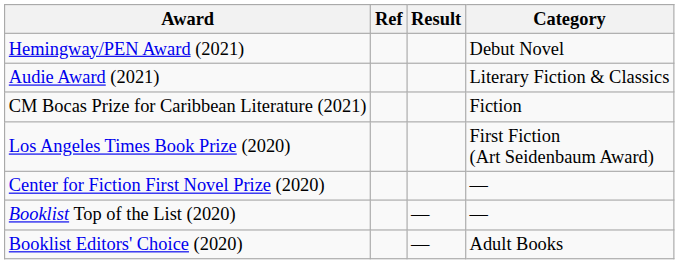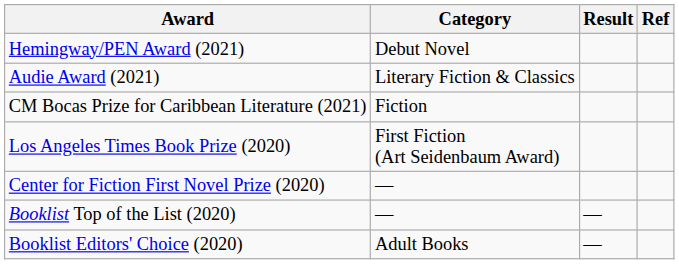 <table class="wikitable">
 <tr>
 <th>Award</th>
+<th>Category</th>
+<th>Result</th>
 <th>Ref</th>
-<th>Result</th>
-<th>Category</th>
 </tr>
 <tr>
 <td><a href='#'>Hemingway/PEN Award</a> (2021)</td>
+<td>Debut Novel</td>
 <td></td>
 <td></td>
-<td>Debut Novel</td>
 </tr>
 <tr>
 <td><a href='#'>Audie Award</a> (2021)</td>
+<td>Literary Fiction & Classics</td>
 <td></td>
 <td></td>
-<td>Literary Fiction & Classics</td>
 </tr>
 <tr>
 <td>CM Bocas Prize for Caribbean Literature (2021)</td>
+<td>Fiction</td>
 <td></td>
 <td></td>
-<td>Fiction</td>
 </tr>
 <tr>
 <td><a href='#'>Los Angeles Times Book Prize</a> (2020)</td>
+<td>First Fiction <br>(Art Seidenbaum Award)</td>
 <td></td>
 <td></td>
-<td>First Fiction <br>(Art Seidenbaum Award)</td>
 </tr>
 <tr>
 <td><a href='#'>Center for Fiction First Novel Prize</a> (2020)</td>
+<td>—</td>
 <td></td>
 <td></td>
-<td>—</td>
 </tr>
 <tr>
 <td><em><a href='#'>Booklist</a></em> Top of the List (2020)</td>
-<td></td>
 <td>—</td>
 <td>—</td>
+<td></td>
 </tr>
 <tr>
 <td><a href='#'>Booklist Editors' Choice</a> (2020)</td>
+<td>Adult Books</td>
+<td>—</td>
 <td></td>
-<td>—</td>
-<td>Adult Books</td>
 </tr>
 </table>
